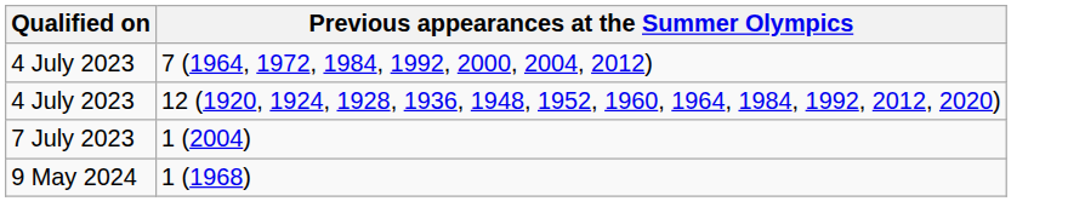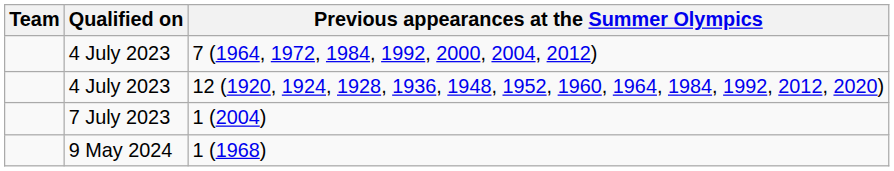 <table class="wikitable sortable">
 <tr>
+<th>Team</th>
 <th>Qualified on</th>
 <th data-sort-type="number">Previous appearances at the <a href='#'>Summer Olympics</a></th>
 </tr>
 <tr>
+<td>　</td>
 <td>4 July 2023</td>
 <td>7 (<a href='#'>1964</a>, <a href='#'>1972</a>, <a href='#'>1984</a>, <a href='#'>1992</a>, <a href='#'>2000</a>, <a href='#'>2004</a>, <a href='#'>2012</a>)</td>
 </tr>
 <tr>
+<td></td>
 <td>4 July 2023</td>
 <td>12 (<a href='#'>1920</a>, <a href='#'>1924</a>, <a href='#'>1928</a>, <a href='#'>1936</a>, <a href='#'>1948</a>, <a href='#'>1952</a>, <a href='#'>1960</a>, <a href='#'>1964</a>, <a href='#'>1984</a>, <a href='#'>1992</a>, <a href='#'>2012</a>, <a href='#'>2020</a>)</td>
 </tr>
 <tr>
+<td></td>
 <td>7 July 2023</td>
 <td>1 (<a href='#'>2004</a>)</td>
 </tr>
 <tr>
+<td></td>
 <td>9 May 2024</td>
 <td>1 (<a href='#'>1968</a>)</td>
 </tr>
 </table>
